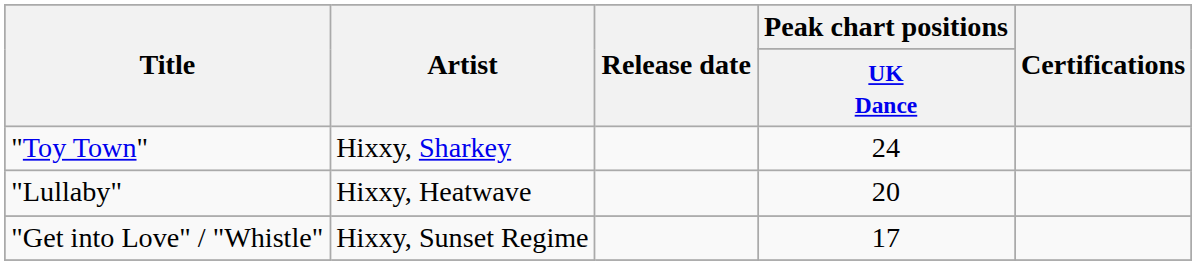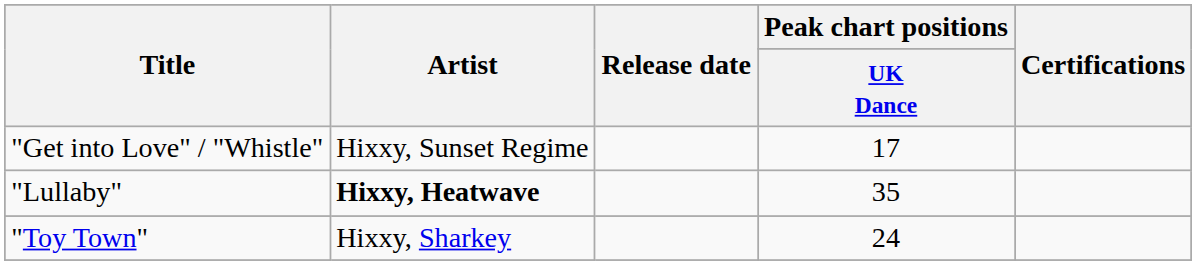 <table class="wikitable" style="text-align:center;">
 <tr>
 <th rowspan="2">Title</th>
 <th rowspan="2">Artist</th>
 <th rowspan="2">Release date</th>
 <th>Peak chart positions</th>
 <th rowspan="2">Certifications</th>
 </tr>
 <tr>
 <th><small><a href='#'>UK <br>Dance</a></small> <br></th>
 </tr>
 <tr>
+<td align="left">"Get into Love" / "Whistle"</td>
+<td align="left">Hixxy, Sunset Regime</td>
+<td></td>
+<td>17</td>
+<td align="left"></td>
+</tr>
+<tr>
+<td align="left">"Lullaby"</td>
+<td align="left"><strong>Hixxy, Heatwave</strong></td>
+<td></td>
+<td>35</td>
+<td align="left"></td>
+</tr>
+<tr>
 <td align="left">"<a href='#'>Toy Town</a>"</td>
 <td align="left">Hixxy, <a href='#'>Sharkey</a></td>
 <td></td>
 <td>24</td>
 <td align="left"></td>
 </tr>
-<tr>
-<td align="left">"Lullaby"</td>
-<td align="left">Hixxy, Heatwave</td>
-<td></td>
-<td>20</td>
-<td align="left"></td>
-</tr>
-<tr>
-<td align="left">"Get into Love" / "Whistle"</td>
-<td align="left">Hixxy, Sunset Regime</td>
-<td></td>
-<td>17</td>
-<td align="left"></td>
-</tr>
 </table>
